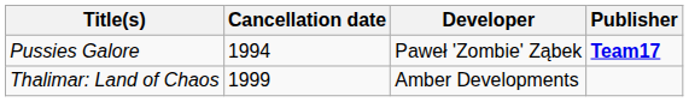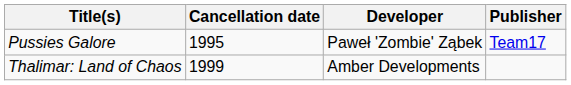 <table class="wikitable">
 <tr>
 <th>Title(s)</th>
 <th>Cancellation date</th>
 <th>Developer</th>
 <th>Publisher</th>
 </tr>
 <tr>
 <td><em>Pussies Galore</em></td>
-<td>1994</td>
+<td>1995</td>
 <td>Paweł 'Zombie' Ząbek</td>
-<td><strong><a href='#'>Team17</a></strong></td>
+<td><a href='#'>Team17</a></td>
 </tr>
 <tr>
 <td><em>Thalimar: Land of Chaos</em></td>
 <td>1999</td>
 <td>Amber Developments</td>
 <td></td>
 </tr>
 </table>
